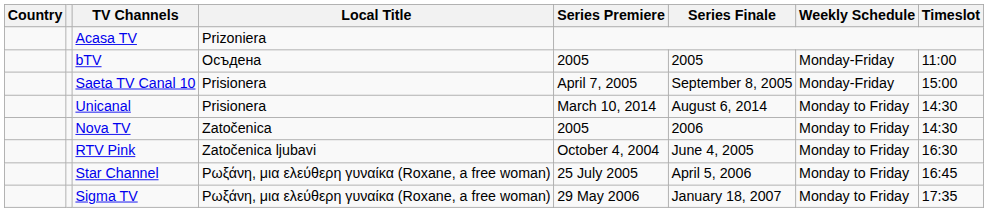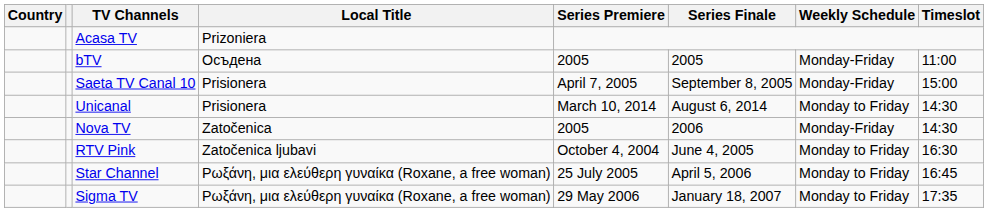 <table class="wikitable sortable">
 <tr style="background:#ccc;">
 <th>Country</th>
 <th></th>
 <th>TV Channels</th>
 <th>Local Title</th>
 <th>Series Premiere</th>
 <th>Series Finale</th>
 <th>Weekly Schedule</th>
 <th>Timeslot</th>
 </tr>
 <tr>
 <td></td>
 <td></td>
 <td><a href='#'>Acasa TV</a></td>
 <td>Prizoniera</td>
 </tr>
 <tr>
 <td></td>
 <td></td>
 <td><a href='#'>bTV</a></td>
 <td>Осъдена</td>
 <td>2005</td>
 <td>2005</td>
 <td>Monday-Friday</td>
 <td>11:00</td>
 </tr>
 <tr>
 <td></td>
 <td></td>
 <td><a href='#'>Saeta TV Canal 10</a></td>
 <td>Prisionera</td>
 <td>April 7, 2005</td>
 <td>September 8, 2005</td>
 <td>Monday-Friday</td>
 <td>15:00</td>
 </tr>
 <tr>
 <td></td>
 <td></td>
 <td><a href='#'>Unicanal</a></td>
 <td>Prisionera</td>
 <td>March 10, 2014</td>
 <td>August 6, 2014</td>
 <td>Monday to Friday</td>
 <td>14:30</td>
 </tr>
 <tr>
 <td></td>
 <td></td>
 <td><a href='#'>Nova TV</a></td>
 <td>Zatočenica</td>
 <td>2005</td>
 <td>2006</td>
-<td>Monday to Friday</td>
+<td>Monday-Friday</td>
 <td>14:30</td>
 </tr>
 <tr>
 <td></td>
 <td></td>
 <td><a href='#'>RTV Pink</a></td>
 <td>Zatočenica ljubavi</td>
 <td>October 4, 2004</td>
 <td>June 4, 2005</td>
 <td>Monday to Friday</td>
 <td>16:30</td>
 </tr>
 <tr>
 <td></td>
 <td></td>
 <td><a href='#'>Star Channel</a></td>
 <td>Ρωξάνη, μια ελεύθερη γυναίκα (Roxane, a free woman)</td>
 <td>25 July 2005</td>
 <td>April 5, 2006</td>
 <td>Monday to Friday</td>
 <td>16:45</td>
 </tr>
 <tr>
 <td></td>
 <td></td>
 <td><a href='#'>Sigma TV</a></td>
 <td>Ρωξάνη, μια ελεύθερη γυναίκα (Roxane, a free woman)</td>
 <td>29 May 2006</td>
 <td>January 18, 2007</td>
 <td>Monday to Friday</td>
 <td>17:35</td>
 </tr>
 </table>
